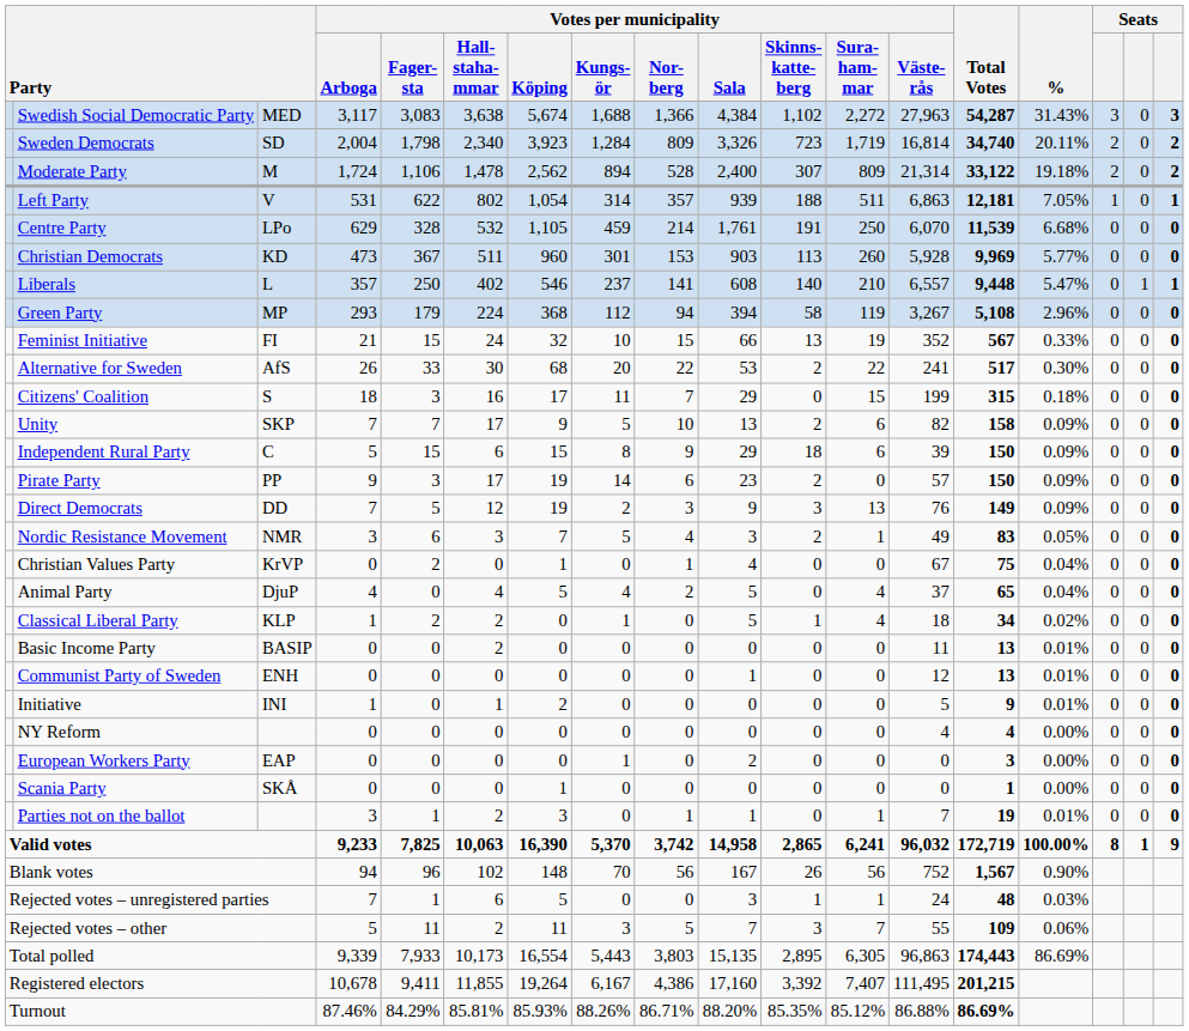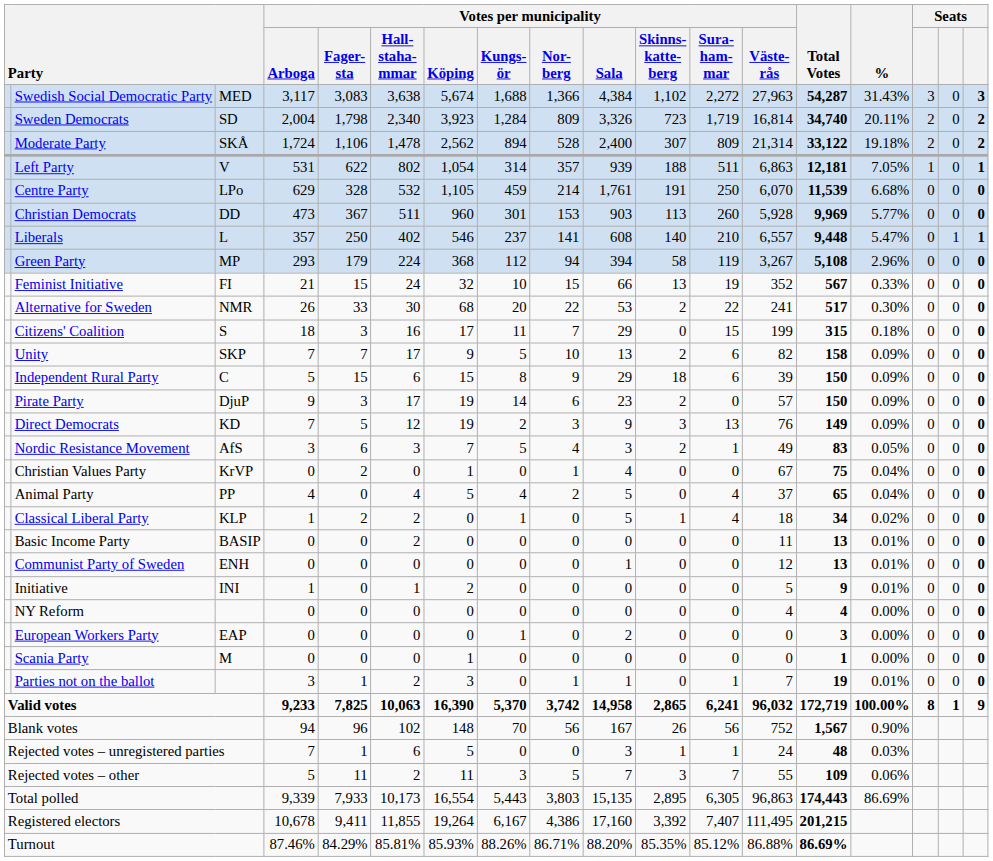 <table class="wikitable" border="1" style="text-align:right;">
 <tr>
 <th style="text-align:left;" valign=bottom rowspan=2 colspan=3>Party</th>
 <th colspan=10>Votes per municipality</th>
 <th align=center valign=bottom rowspan=2 width="50">Total Votes</th>
 <th align=center valign=bottom rowspan=2 width="50">%</th>
 <th colspan=3>Seats</th>
 </tr>
 <tr>
 <th align=center valign=bottom width="50"><a href='#'>Arboga</a></th>
 <th align=center valign=bottom width="50"><a href='#'>Fager- sta</a></th>
 <th align=center valign=bottom width="50"><a href='#'>Hall- staha- mmar</a></th>
 <th align=center valign=bottom width="50"><a href='#'>Köping</a></th>
 <th align=center valign=bottom width="50"><a href='#'>Kungs- ör</a></th>
 <th align=center valign=bottom width="50"><a href='#'>Nor- berg</a></th>
 <th align=center valign=bottom width="50"><a href='#'>Sala</a></th>
 <th align=center valign=bottom width="50"><a href='#'>Skinns- katte- berg</a></th>
 <th align=center valign=bottom width="50"><a href='#'>Sura- ham- mar</a></th>
 <th align=center valign=bottom width="50"><a href='#'>Väste- rås</a></th>
 <th align=center valign=bottom width="20"><small></small></th>
 <th align=center valign=bottom width="20"><small><a href='#'></a></small></th>
 <th align=center valign=bottom width="20"><small></small></th>
 </tr>
 <tr style="background:#CEE0F2;">
 <td></td>
 <td align=left style="white-space: nowrap;"><a href='#'>Swedish Social Democratic Party</a></td>
 <td align=left>MED</td>
 <td>3,117</td>
 <td>3,083</td>
 <td>3,638</td>
 <td>5,674</td>
 <td>1,688</td>
 <td>1,366</td>
 <td>4,384</td>
 <td>1,102</td>
 <td>2,272</td>
 <td>27,963</td>
 <td><strong>54,287</strong></td>
 <td>31.43%</td>
 <td>3</td>
 <td>0</td>
 <td><strong>3</strong></td>
 </tr>
 <tr style="background:#CEE0F2;">
 <td></td>
 <td align=left><a href='#'>Sweden Democrats</a></td>
 <td align=left>SD</td>
 <td>2,004</td>
 <td>1,798</td>
 <td>2,340</td>
 <td>3,923</td>
 <td>1,284</td>
 <td>809</td>
 <td>3,326</td>
 <td>723</td>
 <td>1,719</td>
 <td>16,814</td>
 <td><strong>34,740</strong></td>
 <td>20.11%</td>
 <td>2</td>
 <td>0</td>
 <td><strong>2</strong></td>
 </tr>
 <tr style="background:#CEE0F2;">
 <td></td>
 <td align=left><a href='#'>Moderate Party</a></td>
-<td align=left>M</td>
+<td align=left>SKÅ</td>
 <td>1,724</td>
 <td>1,106</td>
 <td>1,478</td>
 <td>2,562</td>
 <td>894</td>
 <td>528</td>
 <td>2,400</td>
 <td>307</td>
 <td>809</td>
 <td>21,314</td>
 <td><strong>33,122</strong></td>
 <td>19.18%</td>
 <td>2</td>
 <td>0</td>
 <td><strong>2</strong></td>
 </tr>
 <tr style="background:#CEE0F2; border-top:3px solid darkgray;">
 <td></td>
 <td align=left><a href='#'>Left Party</a></td>
 <td align=left>V</td>
 <td>531</td>
 <td>622</td>
 <td>802</td>
 <td>1,054</td>
 <td>314</td>
 <td>357</td>
 <td>939</td>
 <td>188</td>
 <td>511</td>
 <td>6,863</td>
 <td><strong>12,181</strong></td>
 <td>7.05%</td>
 <td>1</td>
 <td>0</td>
 <td><strong>1</strong></td>
 </tr>
 <tr style="background:#CEE0F2;">
 <td></td>
 <td align=left><a href='#'>Centre Party</a></td>
 <td align=left>LPo</td>
 <td>629</td>
 <td>328</td>
 <td>532</td>
 <td>1,105</td>
 <td>459</td>
 <td>214</td>
 <td>1,761</td>
 <td>191</td>
 <td>250</td>
 <td>6,070</td>
 <td><strong>11,539</strong></td>
 <td>6.68%</td>
 <td>0</td>
 <td>0</td>
 <td><strong>0</strong></td>
 </tr>
 <tr style="background:#CEE0F2;">
 <td></td>
 <td align=left><a href='#'>Christian Democrats</a></td>
-<td align=left>KD</td>
+<td align=left>DD</td>
 <td>473</td>
 <td>367</td>
 <td>511</td>
 <td>960</td>
 <td>301</td>
 <td>153</td>
 <td>903</td>
 <td>113</td>
 <td>260</td>
 <td>5,928</td>
 <td><strong>9,969</strong></td>
 <td>5.77%</td>
 <td>0</td>
 <td>0</td>
 <td><strong>0</strong></td>
 </tr>
 <tr style="background:#CEE0F2;">
 <td></td>
 <td align=left><a href='#'>Liberals</a></td>
 <td align=left>L</td>
 <td>357</td>
 <td>250</td>
 <td>402</td>
 <td>546</td>
 <td>237</td>
 <td>141</td>
 <td>608</td>
 <td>140</td>
 <td>210</td>
 <td>6,557</td>
 <td><strong>9,448</strong></td>
 <td>5.47%</td>
 <td>0</td>
 <td>1</td>
 <td><strong>1</strong></td>
 </tr>
 <tr style="background:#CEE0F2;">
 <td></td>
 <td align=left><a href='#'>Green Party</a></td>
 <td align=left>MP</td>
 <td>293</td>
 <td>179</td>
 <td>224</td>
 <td>368</td>
 <td>112</td>
 <td>94</td>
 <td>394</td>
 <td>58</td>
 <td>119</td>
 <td>3,267</td>
 <td><strong>5,108</strong></td>
 <td>2.96%</td>
 <td>0</td>
 <td>0</td>
 <td><strong>0</strong></td>
 </tr>
 <tr>
 <td></td>
 <td align=left><a href='#'>Feminist Initiative</a></td>
 <td align=left>FI</td>
 <td>21</td>
 <td>15</td>
 <td>24</td>
 <td>32</td>
 <td>10</td>
 <td>15</td>
 <td>66</td>
 <td>13</td>
 <td>19</td>
 <td>352</td>
 <td><strong>567</strong></td>
 <td>0.33%</td>
 <td>0</td>
 <td>0</td>
 <td><strong>0</strong></td>
 </tr>
 <tr>
 <td></td>
 <td align=left><a href='#'>Alternative for Sweden</a></td>
-<td align=left>AfS</td>
+<td align=left>NMR</td>
 <td>26</td>
 <td>33</td>
 <td>30</td>
 <td>68</td>
 <td>20</td>
 <td>22</td>
 <td>53</td>
 <td>2</td>
 <td>22</td>
 <td>241</td>
 <td><strong>517</strong></td>
 <td>0.30%</td>
 <td>0</td>
 <td>0</td>
 <td><strong>0</strong></td>
 </tr>
 <tr>
 <td></td>
 <td align=left><a href='#'>Citizens' Coalition</a></td>
 <td align=left>S</td>
 <td>18</td>
 <td>3</td>
 <td>16</td>
 <td>17</td>
 <td>11</td>
 <td>7</td>
 <td>29</td>
 <td>0</td>
 <td>15</td>
 <td>199</td>
 <td><strong>315</strong></td>
 <td>0.18%</td>
 <td>0</td>
 <td>0</td>
 <td><strong>0</strong></td>
 </tr>
 <tr>
 <td></td>
 <td align=left><a href='#'>Unity</a></td>
 <td align=left>SKP</td>
 <td>7</td>
 <td>7</td>
 <td>17</td>
 <td>9</td>
 <td>5</td>
 <td>10</td>
 <td>13</td>
 <td>2</td>
 <td>6</td>
 <td>82</td>
 <td><strong>158</strong></td>
 <td>0.09%</td>
 <td>0</td>
 <td>0</td>
 <td><strong>0</strong></td>
 </tr>
 <tr>
 <td></td>
 <td align=left><a href='#'>Independent Rural Party</a></td>
 <td align=left>C</td>
 <td>5</td>
 <td>15</td>
 <td>6</td>
 <td>15</td>
 <td>8</td>
 <td>9</td>
 <td>29</td>
 <td>18</td>
 <td>6</td>
 <td>39</td>
 <td><strong>150</strong></td>
 <td>0.09%</td>
 <td>0</td>
 <td>0</td>
 <td><strong>0</strong></td>
 </tr>
 <tr>
 <td></td>
 <td align=left><a href='#'>Pirate Party</a></td>
-<td align=left>PP</td>
+<td align=left>DjuP</td>
 <td>9</td>
 <td>3</td>
 <td>17</td>
 <td>19</td>
 <td>14</td>
 <td>6</td>
 <td>23</td>
 <td>2</td>
 <td>0</td>
 <td>57</td>
 <td><strong>150</strong></td>
 <td>0.09%</td>
 <td>0</td>
 <td>0</td>
 <td><strong>0</strong></td>
 </tr>
 <tr>
 <td></td>
 <td align=left><a href='#'>Direct Democrats</a></td>
-<td align=left>DD</td>
+<td align=left>KD</td>
 <td>7</td>
 <td>5</td>
 <td>12</td>
 <td>19</td>
 <td>2</td>
 <td>3</td>
 <td>9</td>
 <td>3</td>
 <td>13</td>
 <td>76</td>
 <td><strong>149</strong></td>
 <td>0.09%</td>
 <td>0</td>
 <td>0</td>
 <td><strong>0</strong></td>
 </tr>
 <tr>
 <td></td>
 <td align=left><a href='#'>Nordic Resistance Movement</a></td>
-<td align=left>NMR</td>
+<td align=left>AfS</td>
 <td>3</td>
 <td>6</td>
 <td>3</td>
 <td>7</td>
 <td>5</td>
 <td>4</td>
 <td>3</td>
 <td>2</td>
 <td>1</td>
 <td>49</td>
 <td><strong>83</strong></td>
 <td>0.05%</td>
 <td>0</td>
 <td>0</td>
 <td><strong>0</strong></td>
 </tr>
 <tr>
 <td></td>
 <td align=left>Christian Values Party</td>
 <td align=left>KrVP</td>
 <td>0</td>
 <td>2</td>
 <td>0</td>
 <td>1</td>
 <td>0</td>
 <td>1</td>
 <td>4</td>
 <td>0</td>
 <td>0</td>
 <td>67</td>
 <td><strong>75</strong></td>
 <td>0.04%</td>
 <td>0</td>
 <td>0</td>
 <td><strong>0</strong></td>
 </tr>
 <tr>
 <td></td>
 <td align=left>Animal Party</td>
-<td align=left>DjuP</td>
+<td align=left>PP</td>
 <td>4</td>
 <td>0</td>
 <td>4</td>
 <td>5</td>
 <td>4</td>
 <td>2</td>
 <td>5</td>
 <td>0</td>
 <td>4</td>
 <td>37</td>
 <td><strong>65</strong></td>
 <td>0.04%</td>
 <td>0</td>
 <td>0</td>
 <td><strong>0</strong></td>
 </tr>
 <tr>
 <td></td>
 <td align=left><a href='#'>Classical Liberal Party</a></td>
 <td align=left>KLP</td>
 <td>1</td>
 <td>2</td>
 <td>2</td>
 <td>0</td>
 <td>1</td>
 <td>0</td>
 <td>5</td>
 <td>1</td>
 <td>4</td>
 <td>18</td>
 <td><strong>34</strong></td>
 <td>0.02%</td>
 <td>0</td>
 <td>0</td>
 <td><strong>0</strong></td>
 </tr>
 <tr>
 <td></td>
 <td align=left>Basic Income Party</td>
 <td align=left>BASIP</td>
 <td>0</td>
 <td>0</td>
 <td>2</td>
 <td>0</td>
 <td>0</td>
 <td>0</td>
 <td>0</td>
 <td>0</td>
 <td>0</td>
 <td>11</td>
 <td><strong>13</strong></td>
 <td>0.01%</td>
 <td>0</td>
 <td>0</td>
 <td><strong>0</strong></td>
 </tr>
 <tr>
 <td></td>
 <td align=left><a href='#'>Communist Party of Sweden</a></td>
 <td align=left>ENH</td>
 <td>0</td>
 <td>0</td>
 <td>0</td>
 <td>0</td>
 <td>0</td>
 <td>0</td>
 <td>1</td>
 <td>0</td>
 <td>0</td>
 <td>12</td>
 <td><strong>13</strong></td>
 <td>0.01%</td>
 <td>0</td>
 <td>0</td>
 <td><strong>0</strong></td>
 </tr>
 <tr>
 <td></td>
 <td align=left>Initiative</td>
 <td align=left>INI</td>
 <td>1</td>
 <td>0</td>
 <td>1</td>
 <td>2</td>
 <td>0</td>
 <td>0</td>
 <td>0</td>
 <td>0</td>
 <td>0</td>
 <td>5</td>
 <td><strong>9</strong></td>
 <td>0.01%</td>
 <td>0</td>
 <td>0</td>
 <td><strong>0</strong></td>
 </tr>
 <tr>
 <td></td>
 <td align=left>NY Reform</td>
 <td></td>
 <td>0</td>
 <td>0</td>
 <td>0</td>
 <td>0</td>
 <td>0</td>
 <td>0</td>
 <td>0</td>
 <td>0</td>
 <td>0</td>
 <td>4</td>
 <td><strong>4</strong></td>
 <td>0.00%</td>
 <td>0</td>
 <td>0</td>
 <td><strong>0</strong></td>
 </tr>
 <tr>
 <td></td>
 <td align=left><a href='#'>European Workers Party</a></td>
 <td align=left>EAP</td>
 <td>0</td>
 <td>0</td>
 <td>0</td>
 <td>0</td>
 <td>1</td>
 <td>0</td>
 <td>2</td>
 <td>0</td>
 <td>0</td>
 <td>0</td>
 <td><strong>3</strong></td>
 <td>0.00%</td>
 <td>0</td>
 <td>0</td>
 <td><strong>0</strong></td>
 </tr>
 <tr>
 <td></td>
 <td align=left><a href='#'>Scania Party</a></td>
-<td align=left>SKÅ</td>
+<td align=left>M</td>
 <td>0</td>
 <td>0</td>
 <td>0</td>
 <td>1</td>
 <td>0</td>
 <td>0</td>
 <td>0</td>
 <td>0</td>
 <td>0</td>
 <td>0</td>
 <td><strong>1</strong></td>
 <td>0.00%</td>
 <td>0</td>
 <td>0</td>
 <td><strong>0</strong></td>
 </tr>
 <tr>
 <td></td>
 <td align=left><a href='#'>Parties not on the ballot</a></td>
 <td></td>
 <td>3</td>
 <td>1</td>
 <td>2</td>
 <td>3</td>
 <td>0</td>
 <td>1</td>
 <td>1</td>
 <td>0</td>
 <td>1</td>
 <td>7</td>
 <td><strong>19</strong></td>
 <td>0.01%</td>
 <td>0</td>
 <td>0</td>
 <td><strong>0</strong></td>
 </tr>
 <tr style="font-weight:bold">
 <td align=left colspan=3>Valid votes</td>
 <td>9,233</td>
 <td>7,825</td>
 <td>10,063</td>
 <td>16,390</td>
 <td>5,370</td>
 <td>3,742</td>
 <td>14,958</td>
 <td>2,865</td>
 <td>6,241</td>
 <td>96,032</td>
 <td>172,719</td>
 <td>100.00%</td>
 <td>8</td>
 <td>1</td>
 <td>9</td>
 </tr>
 <tr>
 <td align=left colspan=3>Blank votes</td>
 <td>94</td>
 <td>96</td>
 <td>102</td>
 <td>148</td>
 <td>70</td>
 <td>56</td>
 <td>167</td>
 <td>26</td>
 <td>56</td>
 <td>752</td>
 <td><strong>1,567</strong></td>
 <td>0.90%</td>
 <td></td>
 <td></td>
 <td></td>
 </tr>
 <tr>
 <td align=left colspan=3>Rejected votes – unregistered parties</td>
 <td>7</td>
 <td>1</td>
 <td>6</td>
 <td>5</td>
 <td>0</td>
 <td>0</td>
 <td>3</td>
 <td>1</td>
 <td>1</td>
 <td>24</td>
 <td><strong>48</strong></td>
 <td>0.03%</td>
 <td></td>
 <td></td>
 <td></td>
 </tr>
 <tr>
 <td align=left colspan=3>Rejected votes – other</td>
 <td>5</td>
 <td>11</td>
 <td>2</td>
 <td>11</td>
 <td>3</td>
 <td>5</td>
 <td>7</td>
 <td>3</td>
 <td>7</td>
 <td>55</td>
 <td><strong>109</strong></td>
 <td>0.06%</td>
 <td></td>
 <td></td>
 <td></td>
 </tr>
 <tr>
 <td align=left colspan=3>Total polled</td>
 <td>9,339</td>
 <td>7,933</td>
 <td>10,173</td>
 <td>16,554</td>
 <td>5,443</td>
 <td>3,803</td>
 <td>15,135</td>
 <td>2,895</td>
 <td>6,305</td>
 <td>96,863</td>
 <td><strong>174,443</strong></td>
 <td>86.69%</td>
 <td></td>
 <td></td>
 <td></td>
 </tr>
 <tr>
 <td align=left colspan=3>Registered electors</td>
 <td>10,678</td>
 <td>9,411</td>
 <td>11,855</td>
 <td>19,264</td>
 <td>6,167</td>
 <td>4,386</td>
 <td>17,160</td>
 <td>3,392</td>
 <td>7,407</td>
 <td>111,495</td>
 <td><strong>201,215</strong></td>
 <td></td>
 <td></td>
 <td></td>
 <td></td>
 </tr>
 <tr>
 <td align=left colspan=3>Turnout</td>
 <td>87.46%</td>
 <td>84.29%</td>
 <td>85.81%</td>
 <td>85.93%</td>
 <td>88.26%</td>
 <td>86.71%</td>
 <td>88.20%</td>
 <td>85.35%</td>
 <td>85.12%</td>
 <td>86.88%</td>
 <td><strong>86.69%</strong></td>
 <td></td>
 <td></td>
 <td></td>
 <td></td>
 </tr>
 </table>
